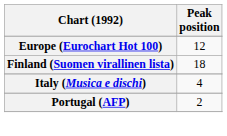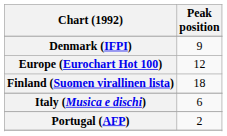 <table class="wikitable sortable plainrowheaders" style="text-align:center">
 <tr>
 <th>Chart (1992)</th>
 <th>Peak<br>position</th>
 </tr>
 <tr>
 </tr>
 <tr>
 </tr>
 <tr>
 </tr>
 <tr>
+</tr>
+<tr>
+<th scope="row">Denmark (<a href='#'>IFPI</a>)</th>
+<td>9</td>
 </tr>
 <tr>
 <th scope="row">Europe (<a href='#'>Eurochart Hot 100</a>)</th>
 <td>12</td>
 </tr>
 <tr>
 <th scope="row">Finland (<a href='#'>Suomen virallinen lista</a>)</th>
 <td>18</td>
 </tr>
 <tr>
 </tr>
 <tr>
 </tr>
 <tr>
 </tr>
 <tr>
 <th scope="row">Italy (<em><a href='#'>Musica e dischi</a></em>)</th>
-<td>4</td>
+<td>6</td>
 </tr>
 <tr>
 </tr>
 <tr>
 </tr>
 <tr>
 </tr>
 <tr>
 <th scope="row">Portugal (<a href='#'>AFP</a>)</th>
 <td>2</td>
 </tr>
 <tr>
 </tr>
 <tr>
 </tr>
 <tr>
 </tr>
 <tr>
 </tr>
 <tr>
 </tr>
 <tr>
 </tr>
 </table>
